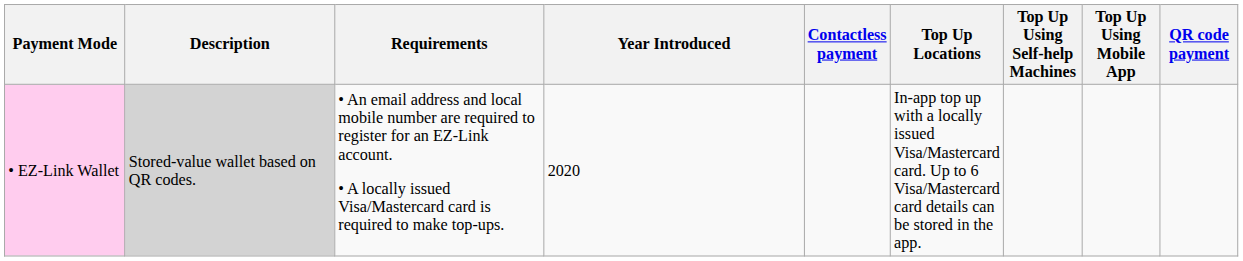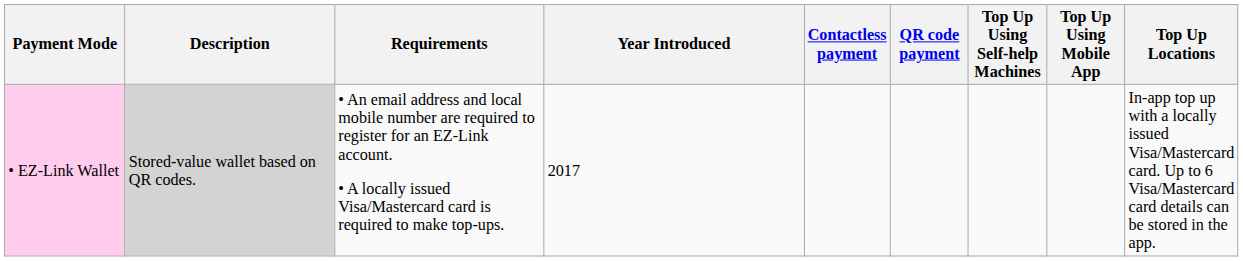 <table class="wikitable" style="text-align: left;">
 <tr>
 <th scope="col" style="width: 112px;">Payment Mode</th>
 <th scope="col" style="width: 200px;">Description</th>
 <th scope="col" style="width: 200px;">Requirements</th>
 <th scope="col" style="width: 250px;">Year Introduced</th>
 <th scope="col" style="width: 70px;"><a href='#'>Contactless payment</a></th>
-<th scope="col" style="width: 70px;">Top Up Locations</th>
+<th scope="col" style="width: 70px;"><a href='#'>QR code payment</a></th>
 <th scope="col" style="width: 70px;">Top Up Using Self-help Machines</th>
 <th scope="col" style="width: 70px;">Top Up Using Mobile App</th>
-<th scope="col" style="width: 70px;"><a href='#'>QR code payment</a></th>
+<th scope="col" style="width: 70px;">Top Up Locations</th>
 </tr>
 <tr>
 <td style="background:#FCE;">• EZ-Link Wallet</td>
 <td style="background: lightgrey;">Stored-value wallet based on QR codes.</td>
 <td>• An email address and local mobile number are required to register for an EZ-Link account. <p> • A locally issued Visa/Mastercard card is required to make top-ups.</p></td>
-<td>2020</td>
-<td></td>
-<td>In-app top up with a locally issued Visa/Mastercard card. Up to 6 Visa/Mastercard card details can be stored in the app.</td>
+<td>2017</td>
 <td></td>
 <td></td>
 <td></td>
+<td></td>
+<td>In-app top up with a locally issued Visa/Mastercard card. Up to 6 Visa/Mastercard card details can be stored in the app.</td>
 </tr>
 </table>
